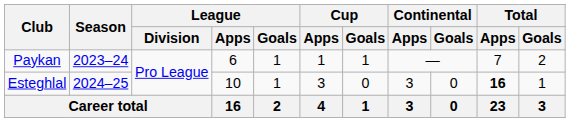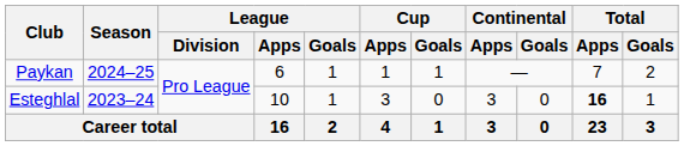 <table class="wikitable" style="text-align:center">
 <tr>
 <th rowspan="2">Club</th>
 <th rowspan="2">Season</th>
 <th colspan="3">League</th>
 <th colspan="2">Cup</th>
 <th colspan="2">Continental</th>
 <th colspan="2">Total</th>
 </tr>
 <tr>
 <th>Division</th>
 <th>Apps</th>
 <th>Goals</th>
 <th>Apps</th>
 <th>Goals</th>
 <th>Apps</th>
 <th>Goals</th>
 <th>Apps</th>
 <th>Goals</th>
 </tr>
 <tr>
 <td><a href='#'>Paykan</a></td>
-<td><a href='#'>2023–24</a></td>
+<td><a href='#'>2024–25</a></td>
 <td rowspan="2"><a href='#'>Pro League</a></td>
 <td>6</td>
 <td>1</td>
 <td>1</td>
 <td>1</td>
 <td colspan="2">—</td>
 <td>7</td>
 <td>2</td>
 </tr>
 <tr>
 <td><a href='#'>Esteghlal</a></td>
-<td><a href='#'>2024–25</a></td>
+<td><a href='#'>2023–24</a></td>
 <td>10</td>
 <td>1</td>
 <td>3</td>
 <td>0</td>
 <td>3</td>
 <td>0</td>
 <td><strong>16</strong></td>
 <td>1</td>
 </tr>
 <tr>
 <th colspan="3">Career total</th>
 <th>16</th>
 <th>2</th>
 <th>4</th>
 <th>1</th>
 <th>3</th>
 <th>0</th>
 <th>23</th>
 <th>3</th>
 </tr>
 </table>
